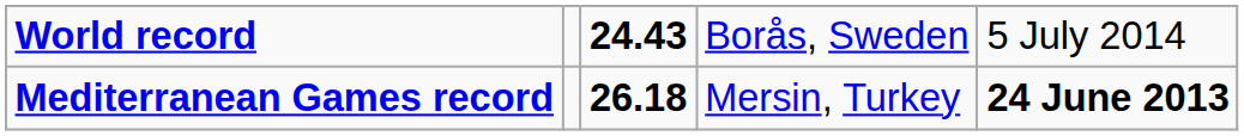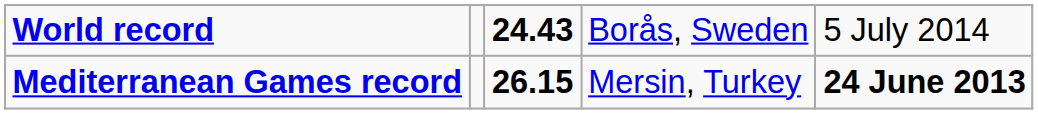 <table class="wikitable">
 <tr>
 <td><strong><a href='#'>World record</a></strong></td>
 <td></td>
 <td><strong>24.43</strong></td>
 <td><a href='#'>Borås</a>, <a href='#'>Sweden</a></td>
 <td>5 July 2014</td>
 </tr>
 <tr>
 <td><strong><a href='#'>Mediterranean Games record</a></strong></td>
 <td></td>
-<td><strong>26.18</strong></td>
+<td><strong>26.15</strong></td>
 <td><a href='#'>Mersin</a>, <a href='#'>Turkey</a></td>
 <td><strong>24 June 2013</strong></td>
 </tr>
 </table>
